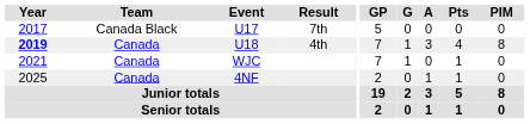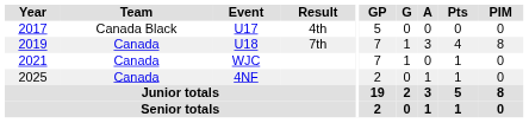 <table border="0" cellpadding="1" cellspacing="0" ID="Table3" style="text-align:center; width:40em;">
 <tr bgcolor="#e0e0e0">
 <th>Year</th>
 <th>Team</th>
 <th>Event</th>
 <th>Result</th>
 <th rowspan="99" bgcolor="#ffffff"></th>
 <th>GP</th>
 <th>G</th>
 <th>A</th>
 <th>Pts</th>
 <th>PIM</th>
 </tr>
 <tr>
 <td><a href='#'>2017</a></td>
 <td>Canada Black</td>
 <td><a href='#'>U17</a></td>
-<td>7th</td>
+<td>4th</td>
 <td>5</td>
 <td>0</td>
 <td>0</td>
 <td>0</td>
 <td>0</td>
 </tr>
 <tr bgcolor="#f0f0f0">
-<td><strong><a href='#'>2019</a></strong></td>
+<td><a href='#'>2019</a></td>
 <td><a href='#'>Canada</a></td>
 <td><a href='#'>U18</a></td>
-<td>4th</td>
+<td>7th</td>
 <td>7</td>
 <td>1</td>
 <td>3</td>
 <td>4</td>
 <td>8</td>
 </tr>
 <tr>
 <td><a href='#'>2021</a></td>
 <td><a href='#'>Canada</a></td>
 <td><a href='#'>WJC</a></td>
 <td></td>
 <td>7</td>
 <td>1</td>
 <td>0</td>
 <td>1</td>
 <td>0</td>
 </tr>
 <tr bgcolor="#f0f0f0">
 <td>2025</td>
 <td><a href='#'>Canada</a></td>
 <td><a href='#'>4NF</a></td>
 <td></td>
 <td>2</td>
 <td>0</td>
 <td>1</td>
 <td>1</td>
 <td>0</td>
 </tr>
 <tr bgcolor="#e0e0e0">
 <th colspan="4">Junior totals</th>
 <th>19</th>
 <th>2</th>
 <th>3</th>
 <th>5</th>
 <th>8</th>
 </tr>
 <tr bgcolor="#e0e0e0">
 <th colspan="4">Senior totals</th>
 <th>2</th>
 <th>0</th>
 <th>1</th>
 <th>1</th>
 <th>0</th>
 </tr>
 </table>
